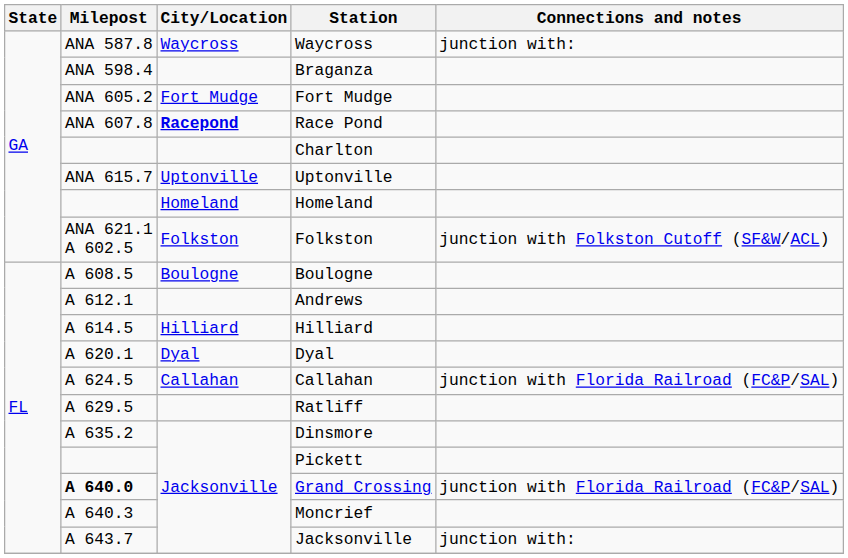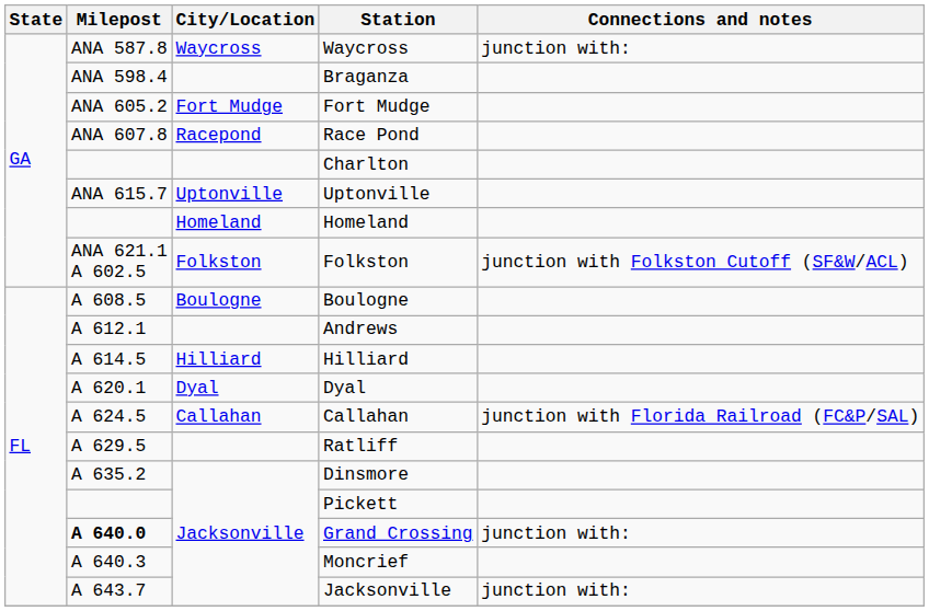 <table class="wikitable">
 <tr>
 <th>State</th>
 <th>Milepost</th>
 <th>City/Location</th>
 <th>Station</th>
 <th>Connections and notes</th>
 </tr>
 <tr>
 <td ! rowspan="8"><a href='#'>GA</a></td>
 <td>ANA 587.8</td>
 <td><a href='#'>Waycross</a></td>
 <td>Waycross</td>
 <td>junction with:<br></td>
 </tr>
 <tr>
 <td>ANA 598.4</td>
 <td></td>
 <td>Braganza</td>
 <td></td>
 </tr>
 <tr>
 <td>ANA 605.2</td>
 <td><a href='#'>Fort Mudge</a></td>
 <td>Fort Mudge</td>
 <td></td>
 </tr>
 <tr>
 <td>ANA 607.8</td>
-<td><strong><a href='#'>Racepond</a></strong></td>
+<td><a href='#'>Racepond</a></td>
 <td>Race Pond</td>
 <td></td>
 </tr>
 <tr>
 <td></td>
 <td></td>
 <td>Charlton</td>
 <td></td>
 </tr>
 <tr>
 <td>ANA 615.7</td>
 <td><a href='#'>Uptonville</a></td>
 <td>Uptonville</td>
 <td></td>
 </tr>
 <tr>
 <td></td>
 <td><a href='#'>Homeland</a></td>
 <td>Homeland</td>
 <td></td>
 </tr>
 <tr>
 <td>ANA 621.1<br>A 602.5</td>
 <td><a href='#'>Folkston</a></td>
 <td>Folkston</td>
 <td>junction with <a href='#'>Folkston Cutoff</a> (<a href='#'>SF&W</a>/<a href='#'>ACL</a>)</td>
 </tr>
 <tr>
 <td ! rowspan="11"><a href='#'>FL</a></td>
 <td>A 608.5</td>
 <td><a href='#'>Boulogne</a></td>
 <td>Boulogne</td>
 <td></td>
 </tr>
 <tr>
 <td>A 612.1</td>
 <td></td>
 <td>Andrews</td>
 <td></td>
 </tr>
 <tr>
 <td>A 614.5</td>
 <td><a href='#'>Hilliard</a></td>
 <td>Hilliard</td>
 <td></td>
 </tr>
 <tr>
 <td>A 620.1</td>
 <td><a href='#'>Dyal</a></td>
 <td>Dyal</td>
 <td></td>
 </tr>
 <tr>
 <td>A 624.5</td>
 <td><a href='#'>Callahan</a></td>
 <td>Callahan</td>
 <td>junction with <a href='#'>Florida Railroad</a> (<a href='#'>FC&P</a>/<a href='#'>SAL</a>)</td>
 </tr>
 <tr>
 <td>A 629.5</td>
 <td></td>
 <td>Ratliff</td>
 <td></td>
 </tr>
 <tr>
 <td>A 635.2</td>
 <td ! rowspan="5"><a href='#'>Jacksonville</a></td>
 <td>Dinsmore</td>
 <td></td>
 </tr>
 <tr>
 <td></td>
 <td>Pickett</td>
 <td></td>
 </tr>
 <tr>
 <td><strong>A 640.0</strong></td>
 <td><a href='#'>Grand Crossing</a></td>
-<td>junction with <a href='#'>Florida Railroad</a> (<a href='#'>FC&P</a>/<a href='#'>SAL</a>)</td>
+<td>junction with:<br></td>
 </tr>
 <tr>
 <td>A 640.3</td>
 <td>Moncrief</td>
 <td></td>
 </tr>
 <tr>
 <td>A 643.7</td>
 <td>Jacksonville</td>
 <td>junction with:<br></td>
 </tr>
 <tr>
 </tr>
 </table>
